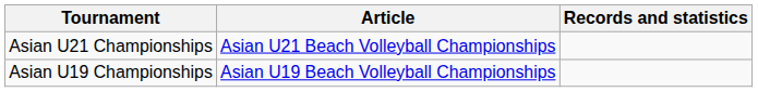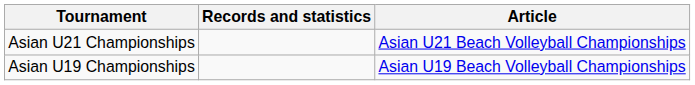 <table class="wikitable">
 <tr>
 <th>Tournament</th>
+<th>Records and statistics</th>
 <th>Article</th>
-<th>Records and statistics</th>
 </tr>
 <tr>
 <td>Asian U21 Championships</td>
+<td></td>
 <td><a href='#'>Asian U21 Beach Volleyball Championships</a></td>
-<td></td>
 </tr>
 <tr>
 <td>Asian U19 Championships</td>
+<td></td>
 <td><a href='#'>Asian U19 Beach Volleyball Championships</a></td>
-<td></td>
 </tr>
 </table>
